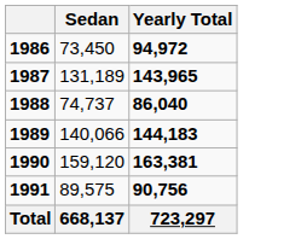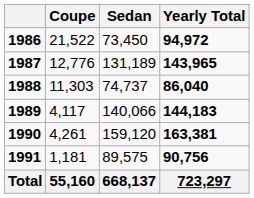 <table class="wikitable">
 <tr>
 <th></th>
+<th>Coupe</th>
 <th>Sedan</th>
 <th>Yearly Total</th>
 </tr>
 <tr>
 <td><strong>1986</strong></td>
+<td>21,522</td>
 <td>73,450</td>
 <td><strong>94,972</strong></td>
 </tr>
 <tr>
 <td><strong>1987</strong></td>
+<td>12,776</td>
 <td>131,189</td>
 <td><strong>143,965</strong></td>
 </tr>
 <tr>
 <td><strong>1988</strong></td>
+<td>11,303</td>
 <td>74,737</td>
 <td><strong>86,040</strong></td>
 </tr>
 <tr>
 <td><strong>1989</strong></td>
+<td>4,117</td>
 <td>140,066</td>
 <td><strong>144,183</strong></td>
 </tr>
 <tr>
 <td><strong>1990</strong></td>
+<td>4,261</td>
 <td>159,120</td>
 <td><strong>163,381</strong></td>
 </tr>
 <tr>
 <td><strong>1991</strong></td>
+<td>1,181</td>
 <td>89,575</td>
 <td><strong>90,756</strong></td>
 </tr>
 <tr>
 <th><strong>Total</strong></th>
+<th><strong>55,160</strong></th>
 <th><strong>668,137</strong></th>
 <th><strong><u>723,297</u></strong></th>
 </tr>
 </table>
